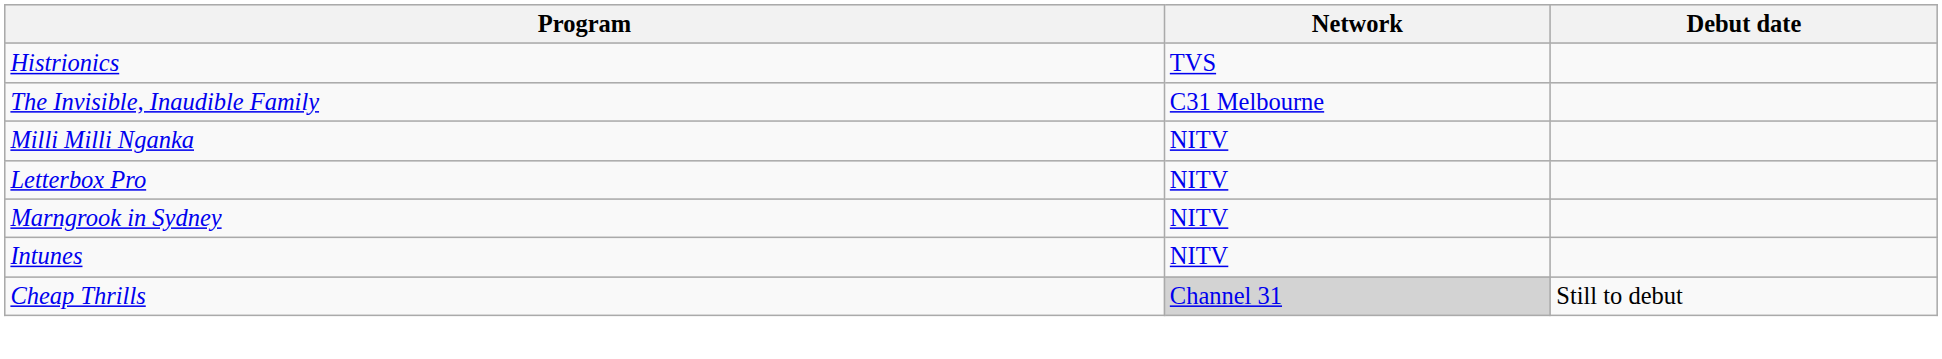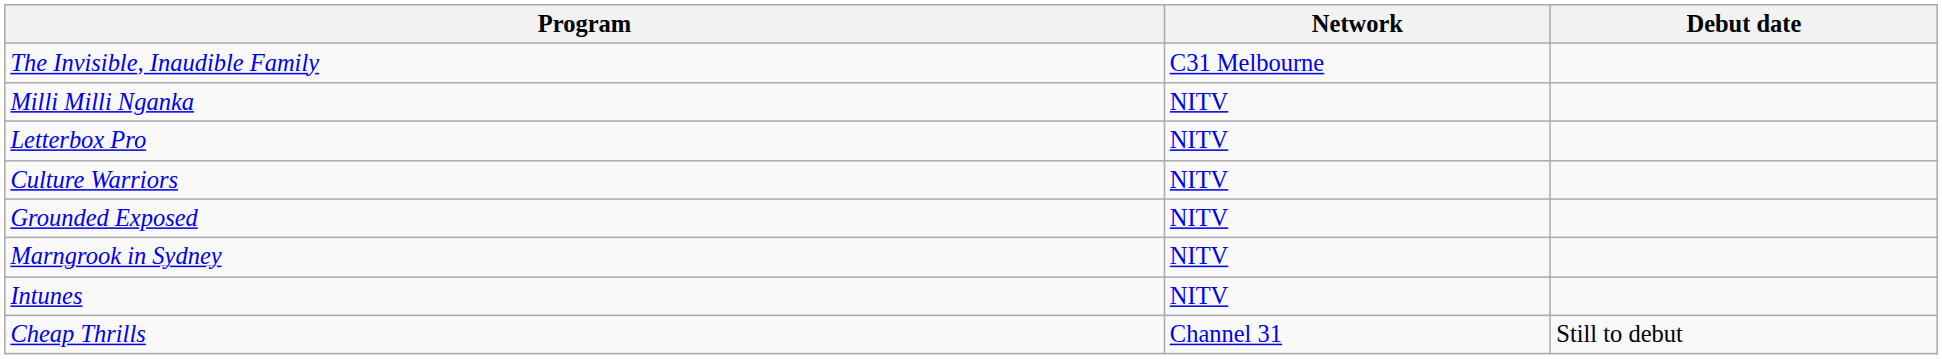 <table class="wikitable sortable" width="100%">
 <tr bgcolor="#efefef">
 <th width=60%>Program</th>
 <th width=20%>Network</th>
 <th width=20%>Debut date</th>
-</tr>
-<tr>
-<td><em><a href='#'>Histrionics</a></em></td>
-<td><a href='#'>TVS</a></td>
-<td></td>
 </tr>
 <tr>
 <td><em><a href='#'>The Invisible, Inaudible Family</a></em></td>
 <td><a href='#'>C31 Melbourne</a></td>
 <td></td>
 </tr>
 <tr>
 <td><em><a href='#'>Milli Milli Nganka</a></em></td>
 <td><a href='#'>NITV</a></td>
 <td></td>
 </tr>
 <tr>
 <td><em><a href='#'>Letterbox Pro</a></em></td>
 <td><a href='#'>NITV</a></td>
 <td></td>
 </tr>
 <tr>
+<td><em><a href='#'>Culture Warriors</a></em></td>
+<td><a href='#'>NITV</a></td>
+<td></td>
+</tr>
+<tr>
+<td><em><a href='#'>Grounded Exposed</a></em></td>
+<td><a href='#'>NITV</a></td>
+<td></td>
+</tr>
+<tr>
 <td><em><a href='#'>Marngrook in Sydney</a></em></td>
 <td><a href='#'>NITV</a></td>
 <td></td>
 </tr>
 <tr>
 <td><em><a href='#'>Intunes</a></em></td>
 <td><a href='#'>NITV</a></td>
 <td></td>
 </tr>
 <tr>
 <td><em><a href='#'>Cheap Thrills</a></em></td>
-<td style="background: lightgrey;"><a href='#'>Channel 31</a></td>
+<td><a href='#'>Channel 31</a></td>
 <td>Still to debut</td>
 </tr>
 </table>
